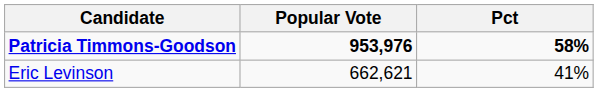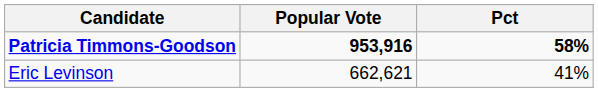 <table class="wikitable">
 <tr>
 <th width=40%>Candidate</th>
 <th width=30%>Popular Vote</th>
 <th width=30%>Pct</th>
 </tr>
 <tr>
 <td><strong><a href='#'>Patricia Timmons-Goodson</a></strong></td>
-<td align="right"><strong>953,976</strong></td>
+<td align="right"><strong>953,916</strong></td>
 <td align="right"><strong>58%</strong></td>
 </tr>
 <tr>
 <td><a href='#'>Eric Levinson</a></td>
 <td align="right">662,621</td>
 <td align="right">41%</td>
 </tr>
 </table>
